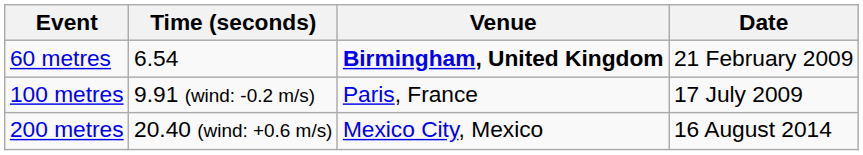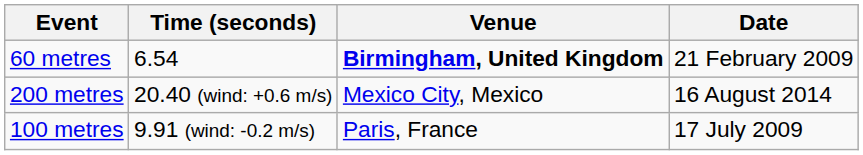 <table class=wikitable>
 <tr>
 <th>Event</th>
 <th>Time (seconds)</th>
 <th>Venue</th>
 <th>Date</th>
 </tr>
 <tr>
 <td><a href='#'>60 metres</a></td>
 <td>6.54</td>
 <td><strong><a href='#'>Birmingham</a>, United Kingdom</strong></td>
 <td>21 February 2009</td>
 </tr>
 <tr>
+<td><a href='#'>200 metres</a></td>
+<td>20.40 <small>(wind: +0.6 m/s)</small></td>
+<td><a href='#'>Mexico City</a>, Mexico</td>
+<td>16 August 2014</td>
+</tr>
+<tr>
 <td><a href='#'>100 metres</a></td>
 <td>9.91 <small>(wind: -0.2 m/s)</small></td>
 <td><a href='#'>Paris</a>, France</td>
 <td>17 July 2009</td>
 </tr>
-<tr>
-<td><a href='#'>200 metres</a></td>
-<td>20.40 <small>(wind: +0.6 m/s)</small></td>
-<td><a href='#'>Mexico City</a>, Mexico</td>
-<td>16 August 2014</td>
-</tr>
 </table>
